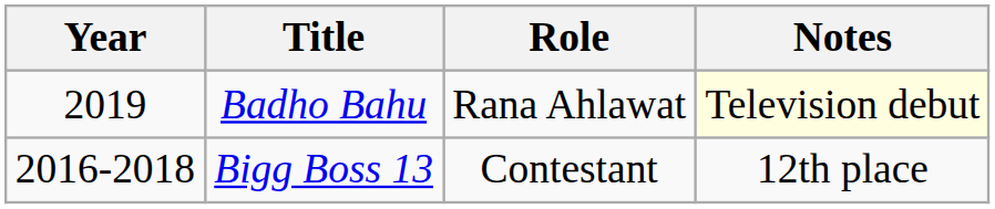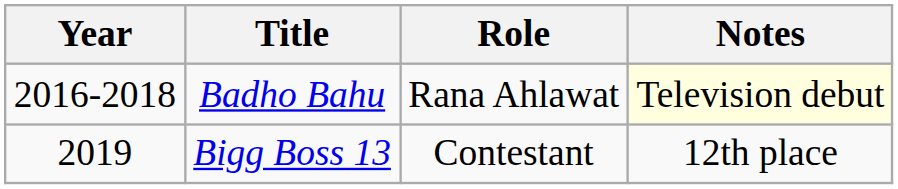 <table class="wikitable" style="text-align:center;">
 <tr>
 <th>Year</th>
 <th>Title</th>
 <th>Role</th>
 <th class="unsortable">Notes</th>
 </tr>
 <tr>
-<td>2019</td>
+<td>2016-2018</td>
 <td><em><a href='#'>Badho Bahu</a></em></td>
 <td>Rana Ahlawat</td>
 <td style="background: lightyellow;">Television debut</td>
 </tr>
 <tr>
-<td>2016-2018</td>
+<td>2019</td>
 <td><em><a href='#'>Bigg Boss 13</a></em></td>
 <td>Contestant</td>
 <td>12th place</td>
 </tr>
 </table>
